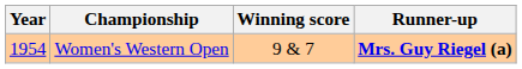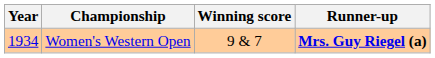 <table class="wikitable">
 <tr>
 <th>Year</th>
 <th>Championship</th>
 <th>Winning score</th>
 <th>Runner-up</th>
 </tr>
 <tr style="background:#FFCC99;">
-<td><a href='#'>1954</a></td>
+<td><a href='#'>1934</a></td>
 <td><a href='#'>Women's Western Open</a></td>
 <td align=center>9 & 7</td>
 <td><strong> <a href='#'>Mrs. Guy Riegel</a> (a)</strong></td>
 </tr>
 </table>
